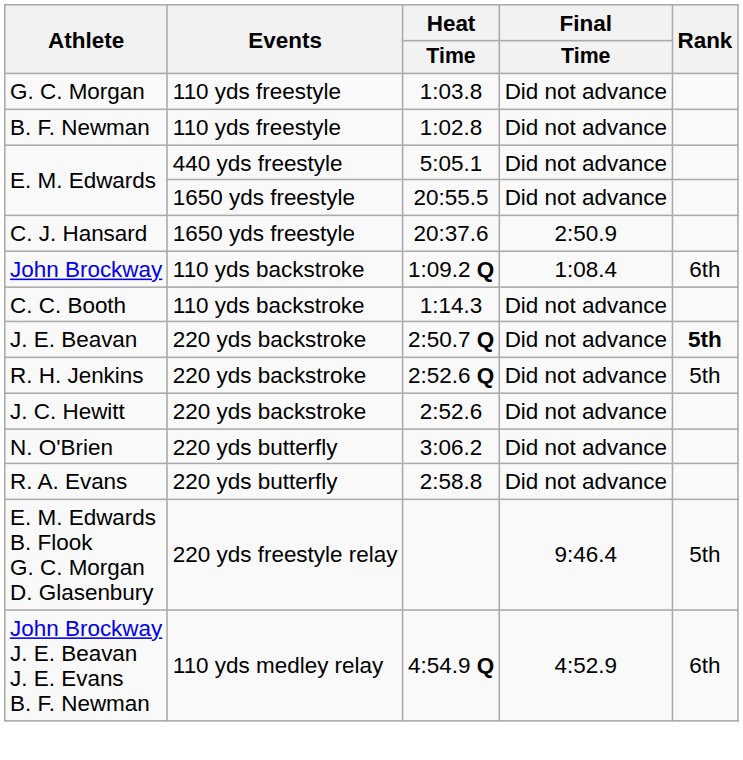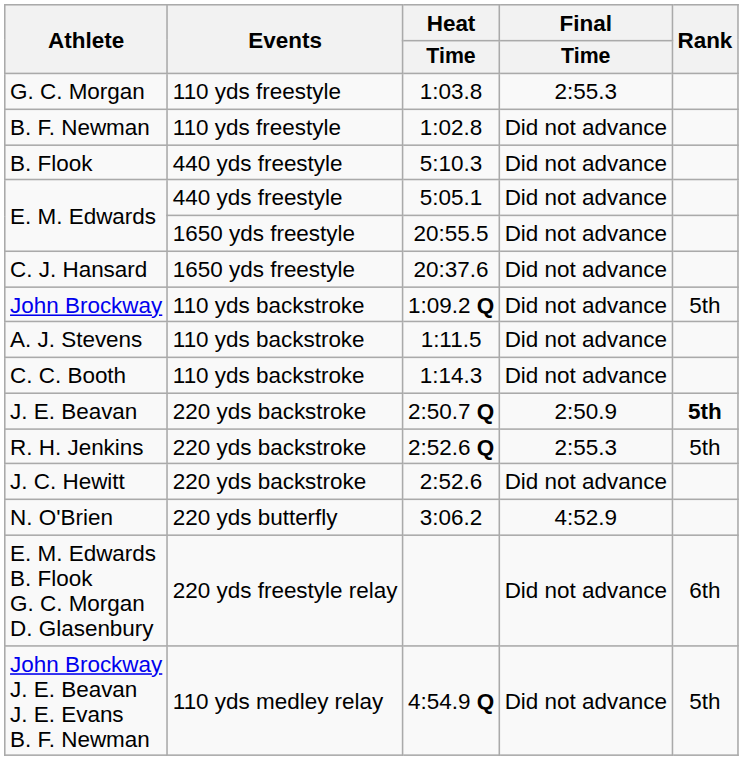 <table class=wikitable style=font-size:90%>
 <tr>
 <th rowspan=2>Athlete</th>
 <th rowspan=2>Events</th>
 <th>Heat</th>
 <th>Final</th>
 <th rowspan=2>Rank</th>
 </tr>
 <tr style=font-size:95%>
 <th>Time</th>
 <th>Time</th>
 </tr>
 <tr align=center>
 <td align=left>G. C. Morgan</td>
 <td align=left>110 yds freestyle</td>
 <td>1:03.8</td>
-<td>Did not advance</td>
+<td>2:55.3</td>
 <td></td>
 </tr>
 <tr align=center>
 <td align=left>B. F. Newman</td>
 <td align=left>110 yds freestyle</td>
 <td>1:02.8</td>
+<td>Did not advance</td>
+<td></td>
+</tr>
+<tr align=center>
+<td align=left>B. Flook</td>
+<td align=left>440 yds freestyle</td>
+<td>5:10.3</td>
 <td>Did not advance</td>
 <td></td>
 </tr>
 <tr align=center>
 <td style="text-align:left;" rowspan="2">E. M. Edwards</td>
 <td align=left>440 yds freestyle</td>
 <td>5:05.1</td>
 <td>Did not advance</td>
 <td></td>
 </tr>
 <tr align=center>
 <td align=left>1650 yds freestyle</td>
 <td>20:55.5</td>
 <td>Did not advance</td>
 <td></td>
 </tr>
 <tr align=center>
 <td align=left>C. J. Hansard</td>
 <td align=left>1650 yds freestyle</td>
 <td>20:37.6</td>
-<td>2:50.9</td>
+<td>Did not advance</td>
 <td></td>
 </tr>
 <tr align=center>
 <td align=left><a href='#'>John Brockway</a></td>
 <td align=left>110 yds backstroke</td>
 <td>1:09.2 <strong>Q</strong></td>
-<td>1:08.4</td>
-<td>6th</td>
+<td>Did not advance</td>
+<td>5th</td>
+</tr>
+<tr align=center>
+<td align=left>A. J. Stevens</td>
+<td align=left>110 yds backstroke</td>
+<td>1:11.5</td>
+<td>Did not advance</td>
+<td></td>
 </tr>
 <tr align=center>
 <td align=left>C. C. Booth</td>
 <td align=left>110 yds backstroke</td>
 <td>1:14.3</td>
 <td>Did not advance</td>
 <td></td>
 </tr>
 <tr align=center>
 <td align=left>J. E. Beavan</td>
 <td align=left>220 yds backstroke</td>
 <td>2:50.7 <strong>Q</strong></td>
-<td>Did not advance</td>
+<td>2:50.9</td>
 <td><strong>5th</strong></td>
 </tr>
 <tr align=center>
 <td align=left>R. H. Jenkins</td>
 <td align=left>220 yds backstroke</td>
 <td>2:52.6 <strong>Q</strong></td>
-<td>Did not advance</td>
+<td>2:55.3</td>
 <td>5th</td>
 </tr>
 <tr align=center>
 <td align=left>J. C. Hewitt</td>
 <td align=left>220 yds backstroke</td>
 <td>2:52.6</td>
 <td>Did not advance</td>
 <td></td>
 </tr>
 <tr align=center>
 <td align=left>N. O'Brien</td>
 <td align=left>220 yds butterfly</td>
 <td>3:06.2</td>
-<td>Did not advance</td>
-<td></td>
-</tr>
-<tr align=center>
-<td align=left>R. A. Evans</td>
-<td align=left>220 yds butterfly</td>
-<td>2:58.8</td>
-<td>Did not advance</td>
+<td>4:52.9</td>
 <td></td>
 </tr>
 <tr align=center>
 <td align=left>E. M. Edwards<br>B. Flook<br>G. C. Morgan<br>D. Glasenbury</td>
 <td align=left>220 yds freestyle relay</td>
 <td></td>
-<td>9:46.4</td>
-<td>5th</td>
+<td>Did not advance</td>
+<td>6th</td>
 </tr>
 <tr align=center>
 <td align=left><a href='#'>John Brockway</a><br>J. E. Beavan<br>J. E. Evans<br>B. F. Newman</td>
 <td align=left>110 yds medley relay</td>
 <td>4:54.9 <strong>Q</strong></td>
-<td>4:52.9</td>
-<td>6th</td>
+<td>Did not advance</td>
+<td>5th</td>
 </tr>
 </table>
